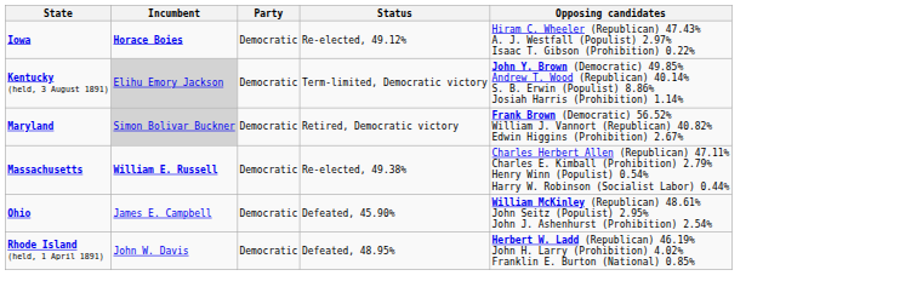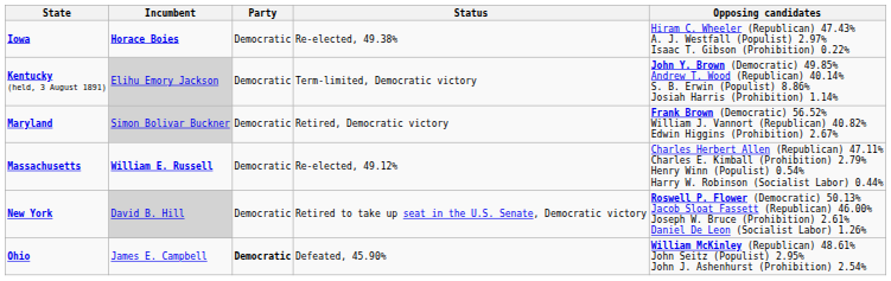 <table class="wikitable">
 <tr>
 <th>State</th>
 <th>Incumbent</th>
 <th>Party</th>
 <th>Status</th>
 <th>Opposing candidates</th>
 </tr>
 <tr>
 <td><strong><a href='#'>Iowa</a></strong></td>
 <td><strong><a href='#'>Horace Boies</a></strong></td>
 <td>Democratic</td>
-<td>Re-elected, 49.12%</td>
+<td>Re-elected, 49.38%</td>
 <td><a href='#'>Hiram C. Wheeler</a> (Republican) 47.43%<br>A. J. Westfall (Populist) 2.97%<br>Isaac T. Gibson (Prohibition) 0.22%<br></td>
 </tr>
 <tr>
 <td><strong><a href='#'>Kentucky</a></strong><br><small>(held, 3 August 1891)</small></td>
 <td bgcolor="lightgrey"><a href='#'>Elihu Emory Jackson</a></td>
 <td>Democratic</td>
 <td>Term-limited, Democratic victory</td>
 <td><strong><a href='#'>John Y. Brown</a></strong> (Democratic) 49.85%<br><a href='#'>Andrew T. Wood</a> (Republican) 40.14%<br>S. B. Erwin (Populist) 8.86%<br>Josiah Harris (Prohibition) 1.14%<br></td>
 </tr>
 <tr>
 <td><strong><a href='#'>Maryland</a></strong></td>
 <td bgcolor="lightgrey"><a href='#'>Simon Bolivar Buckner</a></td>
 <td>Democratic</td>
 <td>Retired, Democratic victory</td>
 <td><strong><a href='#'>Frank Brown</a></strong> (Democratic) 56.52%<br>William J. Vannort (Republican) 40.82%<br>Edwin Higgins (Prohibition) 2.67%<br></td>
 </tr>
 <tr>
 <td><strong><a href='#'>Massachusetts</a></strong></td>
 <td><strong><a href='#'>William E. Russell</a></strong></td>
 <td>Democratic</td>
-<td>Re-elected, 49.38%</td>
+<td>Re-elected, 49.12%</td>
 <td><a href='#'>Charles Herbert Allen</a> (Republican) 47.11%<br>Charles E. Kimball (Prohibition) 2.79%<br>Henry Winn (Populist) 0.54%<br>Harry W. Robinson (Socialist Labor) 0.44%<br></td>
+</tr>
+<tr>
+<td><strong><a href='#'>New York</a></strong></td>
+<td bgcolor="lightgrey"><a href='#'>David B. Hill</a></td>
+<td>Democratic</td>
+<td>Retired to take up <a href='#'>seat in the U.S. Senate</a>, Democratic victory</td>
+<td><strong><a href='#'>Roswell P. Flower</a></strong> (Democratic) 50.13%<br><a href='#'>Jacob Sloat Fassett</a> (Republican) 46.00%<br>Joseph W. Bruce (Prohibition) 2.61%<br><a href='#'>Daniel De Leon</a> (Socialist Labor) 1.26%<br></td>
 </tr>
 <tr>
 <td><strong><a href='#'>Ohio</a></strong></td>
 <td><a href='#'>James E. Campbell</a></td>
-<td>Democratic</td>
+<td><strong>Democratic</strong></td>
 <td>Defeated, 45.90%</td>
 <td><strong><a href='#'>William McKinley</a></strong> (Republican) 48.61%<br>John Seitz (Populist) 2.95%<br>John J. Ashenhurst (Prohibition) 2.54%<br></td>
 </tr>
-<tr>
-<td><strong><a href='#'>Rhode Island</a></strong><br><small>(held, 1 April 1891)</small></td>
-<td><a href='#'>John W. Davis</a></td>
-<td>Democratic</td>
-<td>Defeated, 48.95%</td>
-<td><strong><a href='#'>Herbert W. Ladd</a></strong> (Republican) 46.19%<br>John H. Larry (Prohibition) 4.02%<br>Franklin E. Burton (National) 0.85%<br></td>
-</tr>
 </table>
